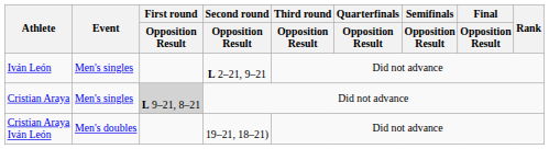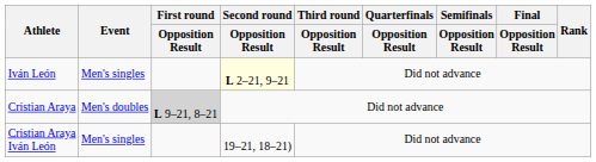 <table class="wikitable" style="font-size:90%">
 <tr>
 <th rowspan="2">Athlete</th>
 <th rowspan="2">Event</th>
 <th>First round</th>
 <th>Second round</th>
 <th>Third round</th>
 <th>Quarterfinals</th>
 <th>Semifinals</th>
 <th>Final</th>
 <th rowspan="2">Rank</th>
 </tr>
 <tr>
 <th>Opposition<br>Result</th>
 <th>Opposition<br>Result</th>
 <th>Opposition<br>Result</th>
 <th>Opposition<br>Result</th>
 <th>Opposition<br>Result</th>
 <th>Opposition<br>Result</th>
 </tr>
 <tr>
 <td><a href='#'>Iván León</a></td>
 <td><a href='#'>Men's singles</a></td>
 <td></td>
-<td align=center><br><strong>L</strong> 2–21, 9–21</td>
+<td align=center style="background: lightyellow;"><br><strong>L</strong> 2–21, 9–21</td>
 <td align=center colspan=5>Did not advance</td>
 </tr>
 <tr>
 <td><a href='#'>Cristian Araya</a></td>
-<td><a href='#'>Men's singles</a></td>
+<td><a href='#'>Men's doubles</a></td>
 <td align=center style="background: lightgrey;"><br><strong>L</strong> 9–21, 8–21</td>
 <td align=center colspan=6>Did not advance</td>
 </tr>
 <tr>
 <td><a href='#'>Cristian Araya</a><br><a href='#'>Iván León</a></td>
-<td><a href='#'>Men's doubles</a></td>
+<td><a href='#'>Men's singles</a></td>
 <td></td>
 <td align=center><br>19–21, 18–21)</td>
 <td align=center colspan=5>Did not advance</td>
 </tr>
 </table>
